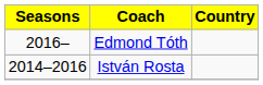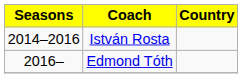 <table class="wikitable" style="text-align: center">
 <tr>
 <th style="color:black; background:yellow">Seasons</th>
 <th style="color:black; background:yellow">Coach</th>
 <th style="color:black; background:yellow">Country</th>
 </tr>
 <tr>
+<td style="text-align: center">2014–2016</td>
+<td style="text-align: center"><a href='#'>István Rosta</a></td>
+<td style="text-align: center"></td>
+</tr>
+<tr>
 <td style="text-align: center">2016–</td>
 <td style="text-align: center"><a href='#'>Edmond Tóth</a></td>
 <td style="text-align: center"></td>
 </tr>
 <tr>
-<td style="text-align: center">2014–2016</td>
-<td style="text-align: center"><a href='#'>István Rosta</a></td>
-<td style="text-align: center"></td>
-</tr>
-<tr>
 </tr>
 </table>
